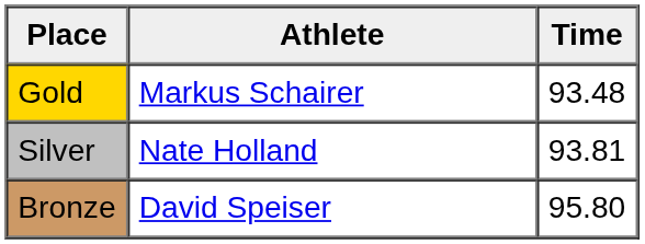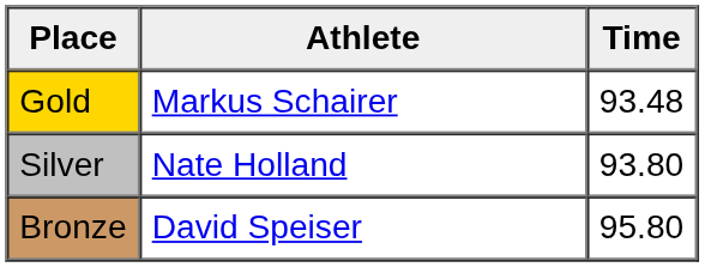 <table border=1 cellpadding=5 cellspacing=0>
 <tr>
 <th style="background:#efefef;" width="20">Place</th>
 <th style="background:#efefef;" width="200">Athlete</th>
 <th style="background:#efefef;" width="20">Time</th>
 </tr>
 <tr align=left>
 <td style="background:gold;">Gold</td>
 <td><a href='#'>Markus Schairer</a></td>
 <td>93.48</td>
 </tr>
 <tr align=left>
 <td style="background:silver;">Silver</td>
 <td><a href='#'>Nate Holland</a></td>
-<td>93.81</td>
+<td>93.80</td>
 </tr>
 <tr align=left>
 <td style="background:#CC9966;">Bronze</td>
 <td><a href='#'>David Speiser</a></td>
 <td>95.80</td>
 </tr>
 </table>
